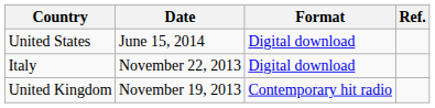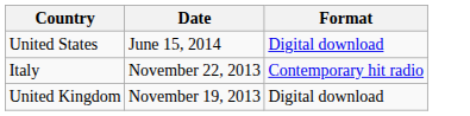 <table class="wikitable plainrowheaders">
 <tr>
 <th scope="col">Country</th>
 <th scope="col">Date</th>
 <th scope="col">Format</th>
-<th scope="col">Ref.</th>
 </tr>
 <tr>
 <td>United States</td>
 <td>June 15, 2014</td>
 <td><a href='#'>Digital download</a></td>
-<td></td>
 </tr>
 <tr>
 <td>Italy</td>
 <td>November 22, 2013</td>
-<td><a href='#'>Digital download</a></td>
-<td></td>
+<td><a href='#'>Contemporary hit radio</a></td>
 </tr>
 <tr>
 <td>United Kingdom</td>
 <td>November 19, 2013</td>
-<td><a href='#'>Contemporary hit radio</a></td>
-<td></td>
+<td>Digital download</td>
 </tr>
 </table>
